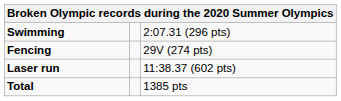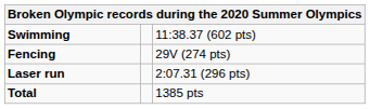 <table class="wikitable">
 <tr>
 <th colspan=3>Broken Olympic records during the 2020 Summer Olympics</th>
 </tr>
 <tr>
 <td><strong>Swimming</strong></td>
 <td></td>
-<td>2:07.31 (296 pts)</td>
+<td>11:38.37 (602 pts)</td>
 </tr>
 <tr>
 <td><strong>Fencing</strong></td>
 <td></td>
 <td>29V (274 pts)</td>
 </tr>
 <tr>
 <td><strong>Laser run</strong></td>
 <td></td>
-<td>11:38.37 (602 pts)</td>
+<td>2:07.31 (296 pts)</td>
 </tr>
 <tr>
 <td><strong>Total</strong></td>
 <td></td>
 <td>1385 pts</td>
 </tr>
 </table>
